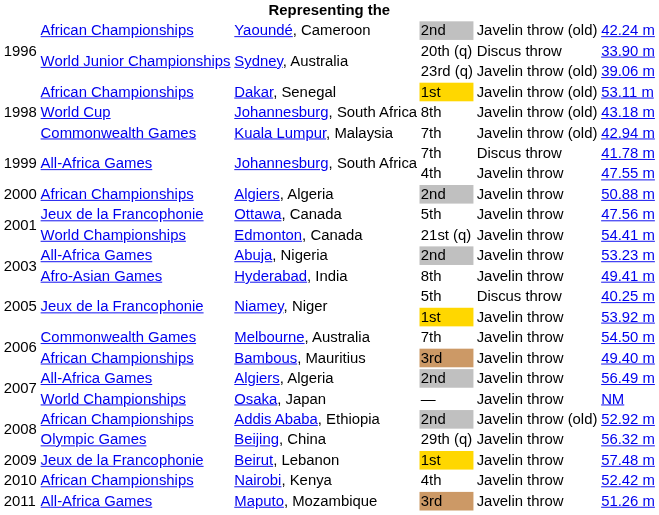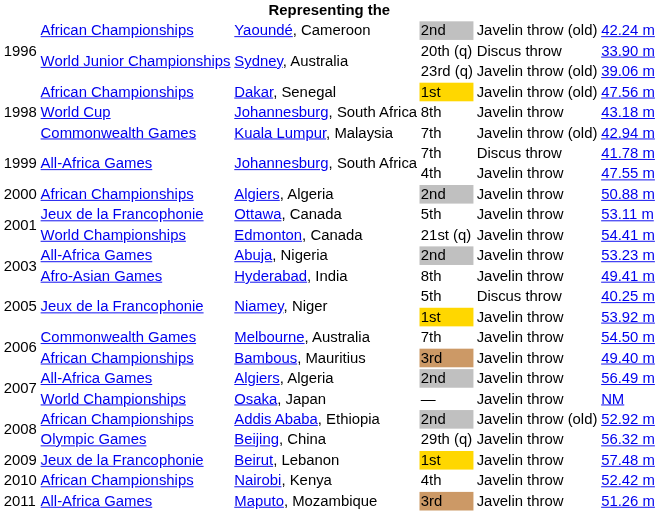 <table>
 <tr>
 <th colspan="6">Representing the </th>
 </tr>
 <tr>
 <td rowspan=3>1996</td>
 <td><a href='#'>African Championships</a></td>
 <td><a href='#'>Yaoundé</a>, Cameroon</td>
 <td bgcolor="silver">2nd</td>
 <td>Javelin throw (old)</td>
 <td><a href='#'>42.24 m</a></td>
 </tr>
 <tr>
 <td rowspan=2><a href='#'>World Junior Championships</a></td>
 <td rowspan=2><a href='#'>Sydney</a>, Australia</td>
 <td>20th (q)</td>
 <td>Discus throw</td>
 <td><a href='#'>33.90 m</a></td>
 </tr>
 <tr>
 <td>23rd (q)</td>
 <td>Javelin throw (old)</td>
 <td><a href='#'>39.06 m</a></td>
 </tr>
 <tr>
 <td rowspan=3>1998</td>
 <td><a href='#'>African Championships</a></td>
 <td><a href='#'>Dakar</a>, Senegal</td>
 <td bgcolor="gold">1st</td>
 <td>Javelin throw (old)</td>
-<td><a href='#'>53.11 m</a></td>
+<td><a href='#'>47.56 m</a></td>
 </tr>
 <tr>
 <td><a href='#'>World Cup</a></td>
 <td><a href='#'>Johannesburg</a>, South Africa</td>
 <td>8th</td>
-<td>Javelin throw (old)</td>
+<td>Javelin throw</td>
 <td><a href='#'>43.18 m</a></td>
 </tr>
 <tr>
 <td><a href='#'>Commonwealth Games</a></td>
 <td><a href='#'>Kuala Lumpur</a>, Malaysia</td>
 <td>7th</td>
 <td>Javelin throw (old)</td>
 <td><a href='#'>42.94 m</a></td>
 </tr>
 <tr>
 <td rowspan=2>1999</td>
 <td rowspan=2><a href='#'>All-Africa Games</a></td>
 <td rowspan=2><a href='#'>Johannesburg</a>, South Africa</td>
 <td>7th</td>
 <td>Discus throw</td>
 <td><a href='#'>41.78 m</a></td>
 </tr>
 <tr>
 <td>4th</td>
 <td>Javelin throw</td>
 <td><a href='#'>47.55 m</a></td>
 </tr>
 <tr>
 <td>2000</td>
 <td><a href='#'>African Championships</a></td>
 <td><a href='#'>Algiers</a>, Algeria</td>
 <td bgcolor="silver">2nd</td>
 <td>Javelin throw</td>
 <td><a href='#'>50.88 m</a></td>
 </tr>
 <tr>
 <td rowspan=2>2001</td>
 <td><a href='#'>Jeux de la Francophonie</a></td>
 <td><a href='#'>Ottawa</a>, Canada</td>
 <td>5th</td>
 <td>Javelin throw</td>
-<td><a href='#'>47.56 m</a></td>
+<td><a href='#'>53.11 m</a></td>
 </tr>
 <tr>
 <td><a href='#'>World Championships</a></td>
 <td><a href='#'>Edmonton</a>, Canada</td>
 <td>21st (q)</td>
 <td>Javelin throw</td>
 <td><a href='#'>54.41 m</a></td>
 </tr>
 <tr>
 <td rowspan=2>2003</td>
 <td><a href='#'>All-Africa Games</a></td>
 <td><a href='#'>Abuja</a>, Nigeria</td>
 <td bgcolor="silver">2nd</td>
 <td>Javelin throw</td>
 <td><a href='#'>53.23 m</a></td>
 </tr>
 <tr>
 <td><a href='#'>Afro-Asian Games</a></td>
 <td><a href='#'>Hyderabad</a>, India</td>
 <td>8th</td>
 <td>Javelin throw</td>
 <td><a href='#'>49.41 m</a></td>
 </tr>
 <tr>
 <td rowspan=2>2005</td>
 <td rowspan=2><a href='#'>Jeux de la Francophonie</a></td>
 <td rowspan=2><a href='#'>Niamey</a>, Niger</td>
 <td>5th</td>
 <td>Discus throw</td>
 <td><a href='#'>40.25 m</a></td>
 </tr>
 <tr>
 <td bgcolor=gold>1st</td>
 <td>Javelin throw</td>
 <td><a href='#'>53.92 m</a></td>
 </tr>
 <tr>
 <td rowspan=2>2006</td>
 <td><a href='#'>Commonwealth Games</a></td>
 <td><a href='#'>Melbourne</a>, Australia</td>
 <td>7th</td>
 <td>Javelin throw</td>
 <td><a href='#'>54.50 m</a></td>
 </tr>
 <tr>
 <td><a href='#'>African Championships</a></td>
 <td><a href='#'>Bambous</a>, Mauritius</td>
 <td bgcolor="cc9966">3rd</td>
 <td>Javelin throw</td>
 <td><a href='#'>49.40 m</a></td>
 </tr>
 <tr>
 <td rowspan=2>2007</td>
 <td><a href='#'>All-Africa Games</a></td>
 <td><a href='#'>Algiers</a>, Algeria</td>
 <td bgcolor="silver">2nd</td>
 <td>Javelin throw</td>
 <td><a href='#'>56.49 m</a></td>
 </tr>
 <tr>
 <td><a href='#'>World Championships</a></td>
 <td><a href='#'>Osaka</a>, Japan</td>
 <td>—</td>
 <td>Javelin throw</td>
 <td><a href='#'>NM</a></td>
 </tr>
 <tr>
 <td rowspan=2>2008</td>
 <td><a href='#'>African Championships</a></td>
 <td><a href='#'>Addis Ababa</a>, Ethiopia</td>
 <td bgcolor="silver">2nd</td>
 <td>Javelin throw (old)</td>
 <td><a href='#'>52.92 m</a></td>
 </tr>
 <tr>
 <td><a href='#'>Olympic Games</a></td>
 <td><a href='#'>Beijing</a>, China</td>
 <td>29th (q)</td>
 <td>Javelin throw</td>
 <td><a href='#'>56.32 m</a></td>
 </tr>
 <tr>
 <td>2009</td>
 <td><a href='#'>Jeux de la Francophonie</a></td>
 <td><a href='#'>Beirut</a>, Lebanon</td>
 <td bgcolor=gold>1st</td>
 <td>Javelin throw</td>
 <td><a href='#'>57.48 m</a></td>
 </tr>
 <tr>
 <td>2010</td>
 <td><a href='#'>African Championships</a></td>
 <td><a href='#'>Nairobi</a>, Kenya</td>
 <td>4th</td>
 <td>Javelin throw</td>
 <td><a href='#'>52.42 m</a></td>
 </tr>
 <tr>
 <td>2011</td>
 <td><a href='#'>All-Africa Games</a></td>
 <td><a href='#'>Maputo</a>, Mozambique</td>
 <td bgcolor="cc9966">3rd</td>
 <td>Javelin throw</td>
 <td><a href='#'>51.26 m</a></td>
 </tr>
 </table>
